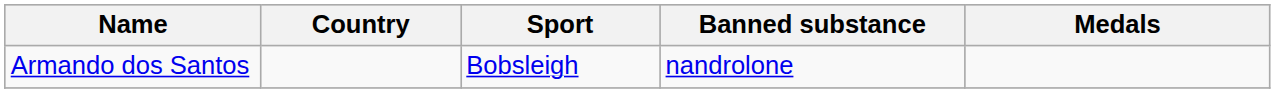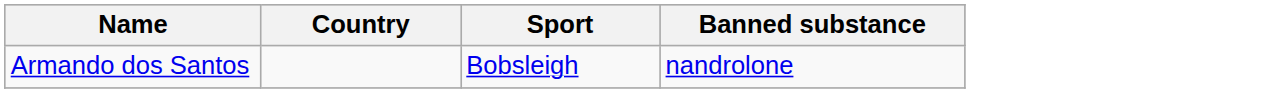 <table class="wikitable"  style="font-size:98%; font-size:98%;">
 <tr>
 <th style="width:150px;">Name</th>
 <th style="width:115px;">Country</th>
 <th style="width:115px;">Sport</th>
 <th style="width:180px;">Banned substance</th>
-<th style="width:180px;">Medals</th>
 </tr>
 <tr>
 <td><a href='#'>Armando dos Santos</a></td>
 <td></td>
 <td><a href='#'>Bobsleigh</a></td>
 <td><a href='#'>nandrolone</a></td>
-<td></td>
 </tr>
 </table>
